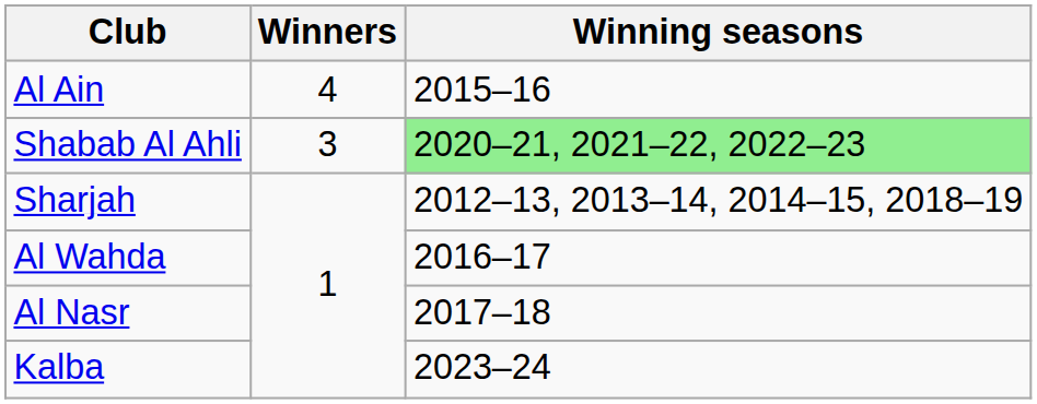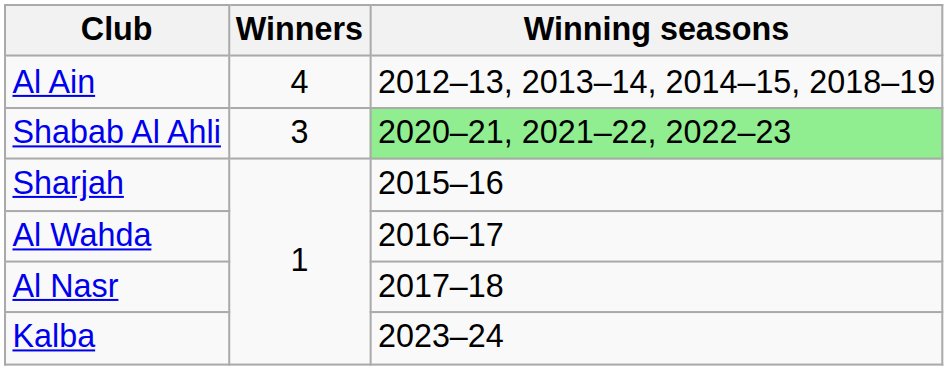 <table class="wikitable">
 <tr>
 <th>Club</th>
 <th>Winners</th>
 <th>Winning seasons</th>
 </tr>
 <tr>
 <td><a href='#'>Al Ain</a></td>
 <td style="text-align:center;">4</td>
-<td>2015–16</td>
+<td>2012–13, 2013–14, 2014–15, 2018–19</td>
 </tr>
 <tr>
 <td><a href='#'>Shabab Al Ahli</a></td>
 <td style="text-align:center;">3</td>
 <td style="background: lightgreen;">2020–21, 2021–22, 2022–23</td>
 </tr>
 <tr>
 <td><a href='#'>Sharjah</a></td>
 <td rowspan=4 style="text-align:center;">1</td>
-<td>2012–13, 2013–14, 2014–15, 2018–19</td>
+<td>2015–16</td>
 </tr>
 <tr>
 <td><a href='#'>Al Wahda</a></td>
 <td>2016–17</td>
 </tr>
 <tr>
 <td><a href='#'>Al Nasr</a></td>
 <td>2017–18</td>
 </tr>
 <tr>
 <td><a href='#'>Kalba</a></td>
 <td>2023–24</td>
 </tr>
 </table>
